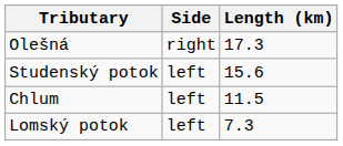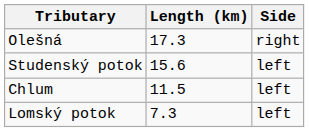 <table class="wikitable">
 <tr>
 <th>Tributary</th>
+<th>Length (km)</th>
 <th>Side</th>
-<th>Length (km)</th>
 </tr>
 <tr>
 <td>Olešná</td>
+<td>17.3</td>
 <td>right</td>
-<td>17.3</td>
 </tr>
 <tr>
 <td>Studenský potok</td>
+<td>15.6</td>
 <td>left</td>
-<td>15.6</td>
 </tr>
 <tr>
 <td>Chlum</td>
+<td>11.5</td>
 <td>left</td>
-<td>11.5</td>
 </tr>
 <tr>
 <td>Lomský potok</td>
+<td>7.3</td>
 <td>left</td>
-<td>7.3</td>
 </tr>
 </table>
